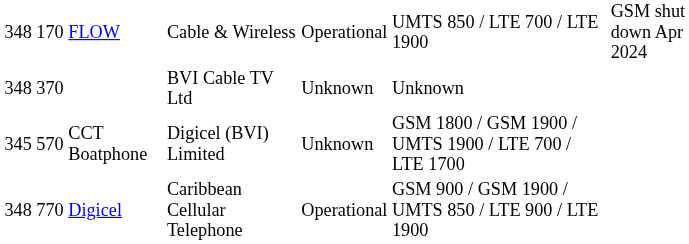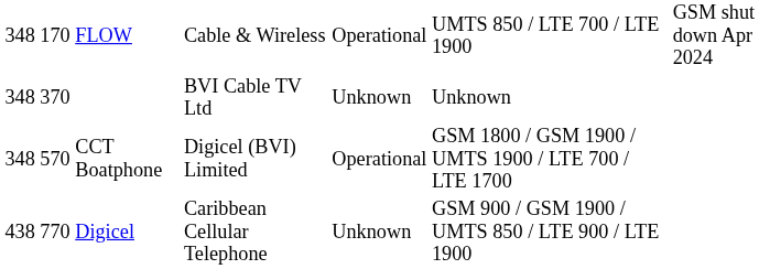 <table>
 <tr>
 <td>348</td>
 <td>170</td>
 <td><a href='#'>FLOW</a></td>
 <td>Cable & Wireless</td>
 <td>Operational</td>
 <td>UMTS 850 / LTE 700 / LTE 1900</td>
 <td> GSM shut down Apr 2024</td>
 </tr>
 <tr>
 <td>348</td>
 <td>370</td>
 <td></td>
 <td>BVI Cable TV Ltd</td>
 <td>Unknown</td>
 <td>Unknown</td>
 <td></td>
 </tr>
 <tr>
-<td>345</td>
+<td>348</td>
 <td>570</td>
 <td>CCT Boatphone</td>
 <td>Digicel (BVI) Limited</td>
-<td>Unknown</td>
+<td>Operational</td>
 <td>GSM 1800 / GSM 1900 / UMTS 1900 / LTE 700 / LTE 1700</td>
 <td></td>
 </tr>
 <tr>
-<td>348</td>
+<td>438</td>
 <td>770</td>
 <td><a href='#'>Digicel</a></td>
 <td>Caribbean Cellular Telephone</td>
-<td>Operational</td>
+<td>Unknown</td>
 <td>GSM 900 / GSM 1900 / UMTS 850 / LTE 900 / LTE 1900</td>
 <td></td>
 </tr>
 </table>
